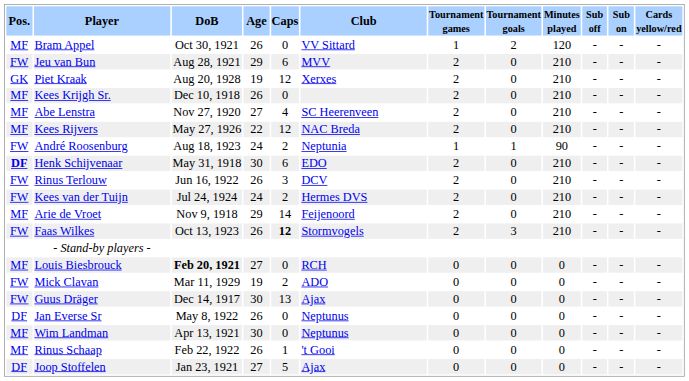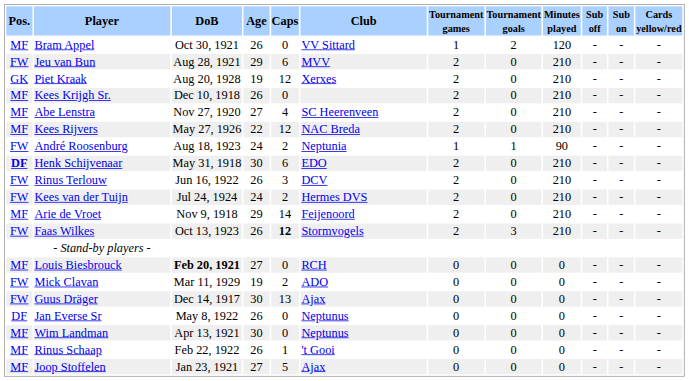 <table border="0" width="100%" style="border: 1px solid #999; background-color:#FFFFFF; text-align:center">
 <tr align="center" bgcolor="#AAD0FF">
 <th width=4%>Pos.</th>
 <th width=23%>Player</th>
 <th width=12%>DoB</th>
 <th width=4%>Age</th>
 <th width=4%>Caps</th>
 <th width=21%>Club</th>
 <th width=6%><small>Tournament<br>games</small></th>
 <th width=6%><small>Tournament<br>goals</small></th>
 <th width=4%><small>Minutes<br>played</small></th>
 <th width=4%><small>Sub off</small></th>
 <th width=4%><small>Sub on</small></th>
 <th width=4%><small>Cards<br>yellow/red</small></th>
 </tr>
 <tr>
 <td><a href='#'>MF</a></td>
 <td align="left"><a href='#'>Bram Appel</a></td>
 <td>Oct 30, 1921</td>
 <td>26</td>
 <td>0</td>
 <td align="left"> <a href='#'>VV Sittard</a></td>
 <td>1</td>
 <td>2</td>
 <td>120</td>
 <td>-</td>
 <td>-</td>
 <td>-</td>
 </tr>
 <tr bgcolor="#EFEFEF">
 <td><a href='#'>FW</a></td>
 <td align="left"><a href='#'>Jeu van Bun</a></td>
 <td>Aug 28, 1921</td>
 <td>29</td>
 <td>6</td>
 <td align="left"> <a href='#'>MVV</a></td>
 <td>2</td>
 <td>0</td>
 <td>210</td>
 <td>-</td>
 <td>-</td>
 <td>-</td>
 </tr>
 <tr>
 <td><a href='#'>GK</a></td>
 <td align="left"><a href='#'>Piet Kraak</a></td>
 <td>Aug 20, 1928</td>
 <td>19</td>
 <td>12</td>
 <td align="left"> <a href='#'>Xerxes</a></td>
 <td>2</td>
 <td>0</td>
 <td>210</td>
 <td>-</td>
 <td>-</td>
 <td>-</td>
 </tr>
 <tr bgcolor="#EFEFEF">
 <td><a href='#'>MF</a></td>
 <td align="left"><a href='#'>Kees Krijgh Sr.</a></td>
 <td>Dec 10, 1918</td>
 <td>26</td>
 <td>0</td>
 <td align="left"> </td>
 <td>2</td>
 <td>0</td>
 <td>210</td>
 <td>-</td>
 <td>-</td>
 <td>-</td>
 </tr>
 <tr>
 <td><a href='#'>MF</a></td>
 <td align="left"><a href='#'>Abe Lenstra</a></td>
 <td>Nov 27, 1920</td>
 <td>27</td>
 <td>4</td>
 <td align="left"> <a href='#'>SC Heerenveen</a></td>
 <td>2</td>
 <td>0</td>
 <td>210</td>
 <td>-</td>
 <td>-</td>
 <td>-</td>
 </tr>
 <tr bgcolor="#EFEFEF">
 <td><a href='#'>MF</a></td>
 <td align="left"><a href='#'>Kees Rijvers</a></td>
 <td>May 27, 1926</td>
 <td>22</td>
 <td>12</td>
 <td align="left"> <a href='#'>NAC Breda</a></td>
 <td>2</td>
 <td>0</td>
 <td>210</td>
 <td>-</td>
 <td>-</td>
 <td>-</td>
 </tr>
 <tr>
 <td><a href='#'>FW</a></td>
 <td align="left"><a href='#'>André Roosenburg</a></td>
 <td>Aug 18, 1923</td>
 <td>24</td>
 <td>2</td>
 <td align="left"> <a href='#'>Neptunia</a></td>
 <td>1</td>
 <td>1</td>
 <td>90</td>
 <td>-</td>
 <td>-</td>
 <td>-</td>
 </tr>
 <tr bgcolor="#EFEFEF">
 <td><strong><a href='#'>DF</a></strong></td>
 <td align="left"><a href='#'>Henk Schijvenaar</a></td>
 <td>May 31, 1918</td>
 <td>30</td>
 <td>6</td>
 <td align="left"> <a href='#'>EDO</a></td>
 <td>2</td>
 <td>0</td>
 <td>210</td>
 <td>-</td>
 <td>-</td>
 <td>-</td>
 </tr>
 <tr>
 <td><a href='#'>FW</a></td>
 <td align="left"><a href='#'>Rinus Terlouw</a></td>
 <td>Jun 16, 1922</td>
 <td>26</td>
 <td>3</td>
 <td align="left"> <a href='#'>DCV</a></td>
 <td>2</td>
 <td>0</td>
 <td>210</td>
 <td>-</td>
 <td>-</td>
 <td>-</td>
 </tr>
 <tr bgcolor="#EFEFEF">
 <td><a href='#'>FW</a></td>
 <td align="left"><a href='#'>Kees van der Tuijn</a></td>
 <td>Jul 24, 1924</td>
 <td>24</td>
 <td>2</td>
 <td align="left"> <a href='#'>Hermes DVS</a></td>
 <td>2</td>
 <td>0</td>
 <td>210</td>
 <td>-</td>
 <td>-</td>
 <td>-</td>
 </tr>
 <tr>
 <td><a href='#'>MF</a></td>
 <td align="left"><a href='#'>Arie de Vroet</a></td>
 <td>Nov 9, 1918</td>
 <td>29</td>
 <td>14</td>
 <td align="left"> <a href='#'>Feijenoord</a></td>
 <td>2</td>
 <td>0</td>
 <td>210</td>
 <td>-</td>
 <td>-</td>
 <td>-</td>
 </tr>
 <tr bgcolor="#EFEFEF">
 <td><a href='#'>FW</a></td>
 <td align="left"><a href='#'>Faas Wilkes</a></td>
 <td>Oct 13, 1923</td>
 <td>26</td>
 <td><strong>12</strong></td>
 <td align="left"> <a href='#'>Stormvogels</a></td>
 <td>2</td>
 <td>3</td>
 <td>210</td>
 <td>-</td>
 <td>-</td>
 <td>-</td>
 </tr>
 <tr>
 <td></td>
 <td>- <em>Stand-by players</em> -</td>
 <td></td>
 <td></td>
 <td></td>
 <td></td>
 <td></td>
 <td></td>
 <td></td>
 <td></td>
 <td></td>
 <td></td>
 </tr>
 <tr bgcolor="#EFEFEF">
 <td><a href='#'>MF</a></td>
 <td align="left"><a href='#'>Louis Biesbrouck</a></td>
 <td><strong>Feb 20, 1921</strong></td>
 <td>27</td>
 <td>0</td>
 <td align="left"> <a href='#'>RCH</a></td>
 <td>0</td>
 <td>0</td>
 <td>0</td>
 <td>-</td>
 <td>-</td>
 <td>-</td>
 </tr>
 <tr>
 <td><a href='#'>FW</a></td>
 <td align="left"><a href='#'>Mick Clavan</a></td>
 <td>Mar 11, 1929</td>
 <td>19</td>
 <td>2</td>
 <td align="left"> <a href='#'>ADO</a></td>
 <td>0</td>
 <td>0</td>
 <td>0</td>
 <td>-</td>
 <td>-</td>
 <td>-</td>
 </tr>
 <tr bgcolor="#EFEFEF">
 <td><a href='#'>FW</a></td>
 <td align="left"><a href='#'>Guus Dräger</a></td>
 <td>Dec 14, 1917</td>
 <td>30</td>
 <td>13</td>
 <td align="left"> <a href='#'>Ajax</a></td>
 <td>0</td>
 <td>0</td>
 <td>0</td>
 <td>-</td>
 <td>-</td>
 <td>-</td>
 </tr>
 <tr>
 <td><a href='#'>DF</a></td>
 <td align="left"><a href='#'>Jan Everse Sr</a></td>
 <td>May 8, 1922</td>
 <td>26</td>
 <td>0</td>
 <td align="left"> <a href='#'>Neptunus</a></td>
 <td>0</td>
 <td>0</td>
 <td>0</td>
 <td>-</td>
 <td>-</td>
 <td>-</td>
 </tr>
 <tr bgcolor="#EFEFEF">
 <td><a href='#'>MF</a></td>
 <td align="left"><a href='#'>Wim Landman</a></td>
 <td>Apr 13, 1921</td>
 <td>30</td>
 <td>0</td>
 <td align="left"> <a href='#'>Neptunus</a></td>
 <td>0</td>
 <td>0</td>
 <td>0</td>
 <td>-</td>
 <td>-</td>
 <td>-</td>
 </tr>
 <tr>
 <td><a href='#'>MF</a></td>
 <td align="left"><a href='#'>Rinus Schaap</a></td>
 <td>Feb 22, 1922</td>
 <td>26</td>
 <td>1</td>
 <td align="left"> <a href='#'>'t Gooi</a></td>
 <td>0</td>
 <td>0</td>
 <td>0</td>
 <td>-</td>
 <td>-</td>
 <td>-</td>
 </tr>
 <tr bgcolor="#EFEFEF">
-<td><a href='#'>DF</a></td>
+<td><a href='#'>MF</a></td>
 <td align="left"><a href='#'>Joop Stoffelen</a></td>
 <td>Jan 23, 1921</td>
 <td>27</td>
 <td>5</td>
 <td align="left"> <a href='#'>Ajax</a></td>
 <td>0</td>
 <td>0</td>
 <td>0</td>
 <td>-</td>
 <td>-</td>
 <td>-</td>
 </tr>
 </table>
